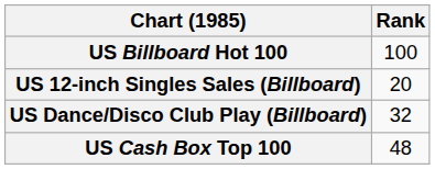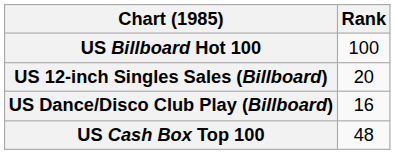 <table class="wikitable sortable plainrowheaders" style="text-align:center">
 <tr>
 <th>Chart (1985)</th>
 <th>Rank</th>
 </tr>
 <tr>
 <th scope="row">US <em>Billboard</em> Hot 100</th>
 <td>100</td>
 </tr>
 <tr>
 <th scope="row">US 12-inch Singles Sales (<em>Billboard</em>)</th>
 <td>20</td>
 </tr>
 <tr>
 <th scope="row">US Dance/Disco Club Play (<em>Billboard</em>)</th>
-<td>32</td>
+<td>16</td>
 </tr>
 <tr>
 <th scope="row">US <em>Cash Box</em> Top 100</th>
 <td>48</td>
 </tr>
 </table>
